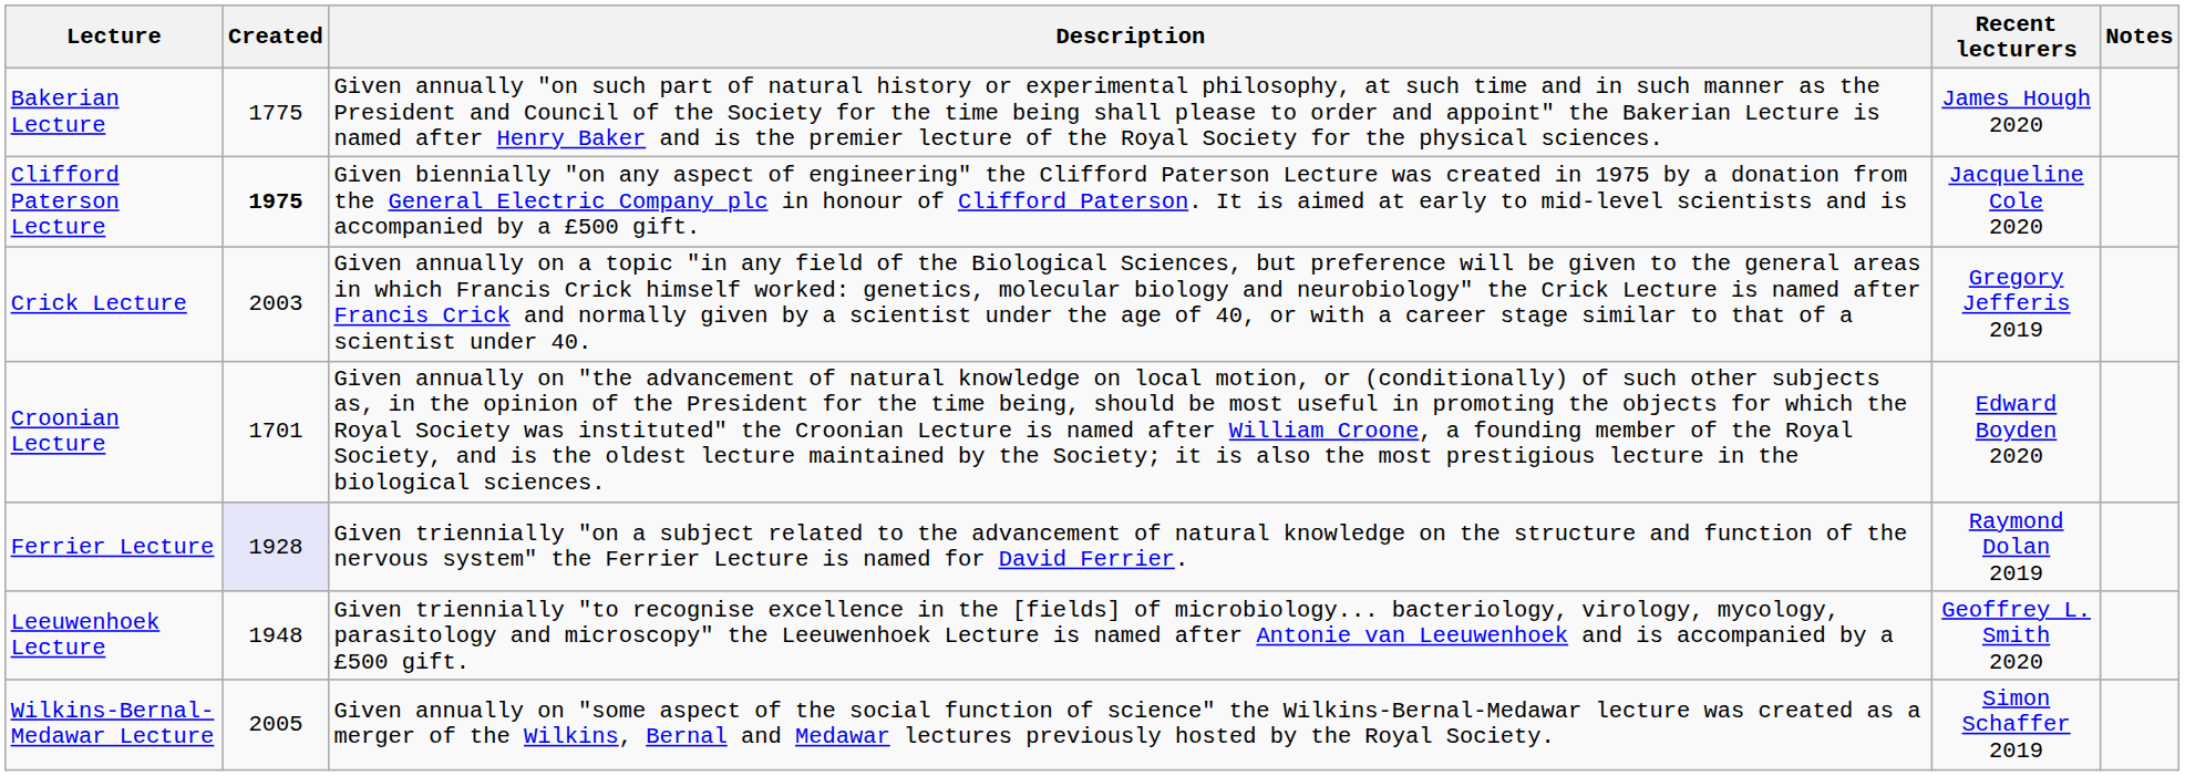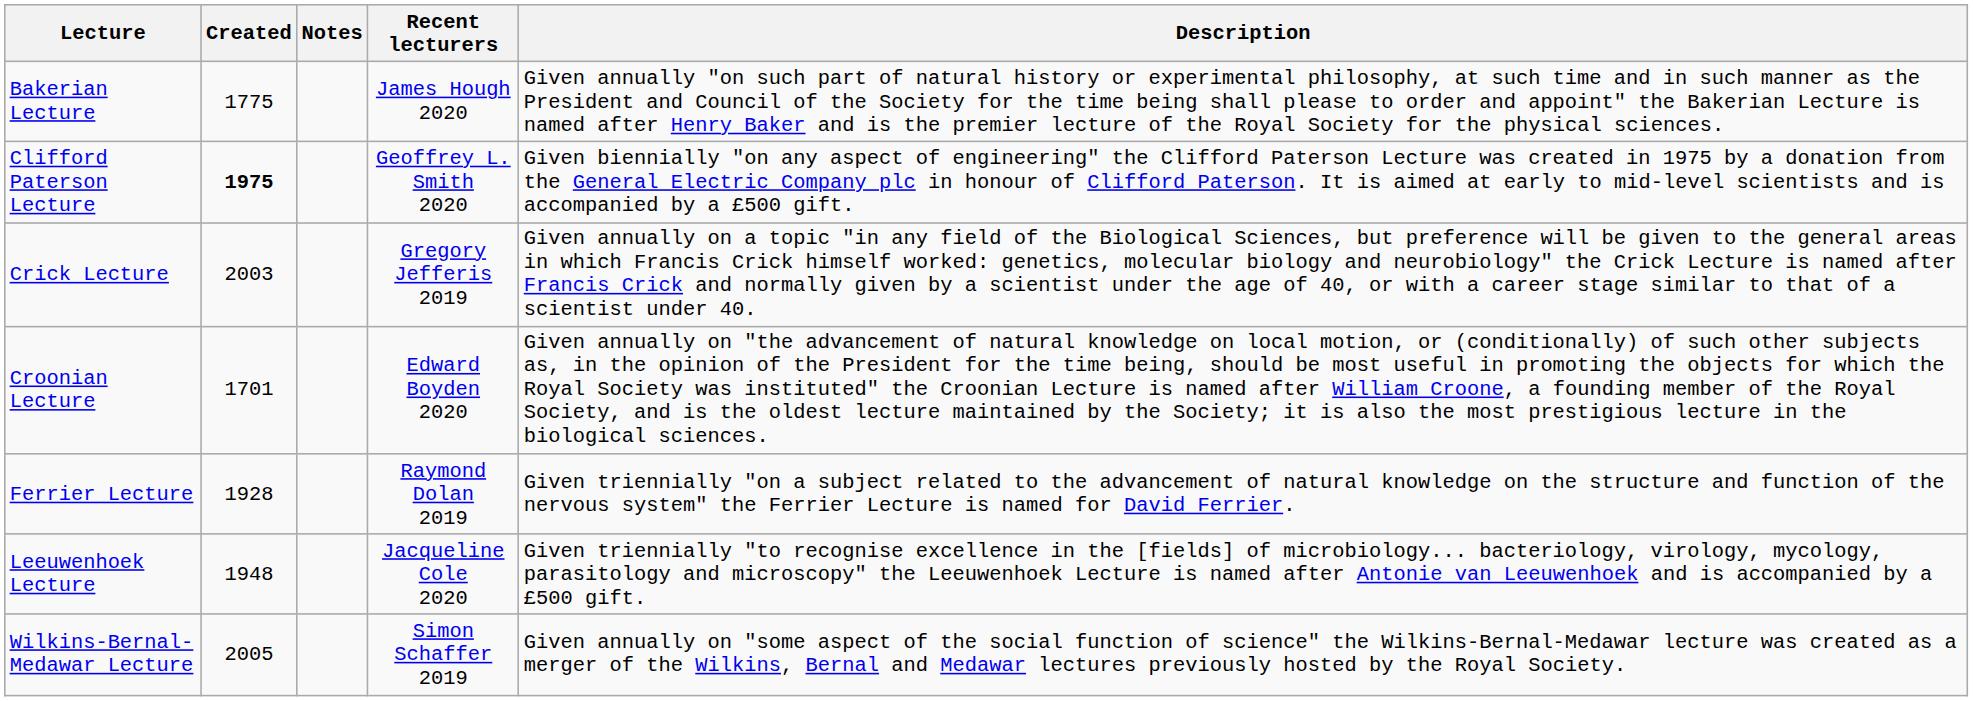 <table class="wikitable sortable">
 <tr>
 <th>Lecture</th>
 <th>Created</th>
+<th class="unsortable">Notes</th>
+<th class="unsortable">Recent lecturers</th>
 <th class="unsortable">Description</th>
-<th class="unsortable">Recent lecturers</th>
-<th class="unsortable">Notes</th>
 </tr>
 <tr>
 <td><a href='#'>Bakerian Lecture</a></td>
 <td align=center>1775</td>
+<td></td>
+<td align=center><a href='#'>James Hough</a> <br> 2020</td>
 <td>Given annually "on such part of natural history or experimental philosophy, at such time and in such manner as the President and Council of the Society for the time being shall please to order and appoint" the Bakerian Lecture is named after <a href='#'>Henry Baker</a> and is the premier lecture of the Royal Society for the physical sciences.</td>
-<td align=center><a href='#'>James Hough</a> <br> 2020</td>
-<td></td>
 </tr>
 <tr>
 <td><a href='#'>Clifford Paterson Lecture</a></td>
 <td align=center><strong>1975</strong></td>
+<td></td>
+<td align=center><a href='#'>Geoffrey L. Smith</a> <br> 2020</td>
 <td>Given biennially "on any aspect of engineering" the Clifford Paterson Lecture was created in 1975 by a donation from the <a href='#'>General Electric Company plc</a> in honour of <a href='#'>Clifford Paterson</a>. It is aimed at early to mid-level scientists and is accompanied by a £500 gift.</td>
-<td align=center><a href='#'>Jacqueline Cole</a> <br> 2020</td>
-<td></td>
 </tr>
 <tr>
 <td><a href='#'>Crick Lecture</a></td>
 <td align=center>2003</td>
+<td></td>
+<td align=center><a href='#'>Gregory Jefferis</a> <br> 2019</td>
 <td>Given annually on a topic "in any field of the Biological Sciences, but preference will be given to the general areas in which Francis Crick himself worked: genetics, molecular biology and neurobiology" the Crick Lecture is named after <a href='#'>Francis Crick</a> and normally given by a scientist under the age of 40, or with a career stage similar to that of a scientist under 40.</td>
-<td align=center><a href='#'>Gregory Jefferis</a> <br> 2019</td>
-<td></td>
 </tr>
 <tr>
 <td><a href='#'>Croonian Lecture</a></td>
 <td align=center>1701</td>
+<td></td>
+<td align=center><a href='#'>Edward Boyden</a> <br> 2020</td>
 <td>Given annually on "the advancement of natural knowledge on local motion, or (conditionally) of such other subjects as, in the opinion of the President for the time being, should be most useful in promoting the objects for which the Royal Society was instituted" the Croonian Lecture is named after <a href='#'>William Croone</a>, a founding member of the Royal Society, and is the oldest lecture maintained by the Society; it is also the most prestigious lecture in the biological sciences.</td>
-<td align=center><a href='#'>Edward Boyden</a> <br> 2020</td>
-<td></td>
 </tr>
 <tr>
 <td><a href='#'>Ferrier Lecture</a></td>
-<td align=center style="background: lavender;">1928</td>
+<td align=center>1928</td>
+<td></td>
+<td align=center><a href='#'>Raymond Dolan</a> <br> 2019</td>
 <td>Given triennially "on a subject related to the advancement of natural knowledge on the structure and function of the nervous system" the Ferrier Lecture is named for <a href='#'>David Ferrier</a>.</td>
-<td align=center><a href='#'>Raymond Dolan</a> <br> 2019</td>
-<td></td>
 </tr>
 <tr>
 <td><a href='#'>Leeuwenhoek Lecture</a></td>
 <td align=center>1948</td>
+<td></td>
+<td align=center><a href='#'>Jacqueline Cole</a> <br> 2020</td>
 <td>Given triennially "to recognise excellence in the [fields] of microbiology... bacteriology, virology, mycology, parasitology and microscopy" the Leeuwenhoek Lecture is named after <a href='#'>Antonie van Leeuwenhoek</a> and is accompanied by a £500 gift.</td>
-<td align=center><a href='#'>Geoffrey L. Smith</a> <br> 2020</td>
-<td></td>
 </tr>
 <tr>
 <td><a href='#'>Wilkins-Bernal-Medawar Lecture</a></td>
 <td align=center>2005</td>
+<td></td>
+<td align=center><a href='#'>Simon Schaffer</a> <br> 2019</td>
 <td>Given annually on "some aspect of the social function of science" the Wilkins-Bernal-Medawar lecture was created as a merger of the <a href='#'>Wilkins</a>, <a href='#'>Bernal</a> and <a href='#'>Medawar</a> lectures previously hosted by the Royal Society.</td>
-<td align=center><a href='#'>Simon Schaffer</a> <br> 2019</td>
-<td></td>
 </tr>
 </table>
